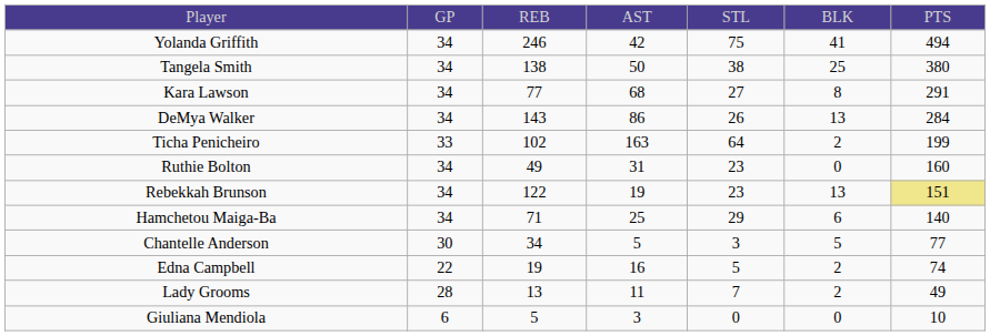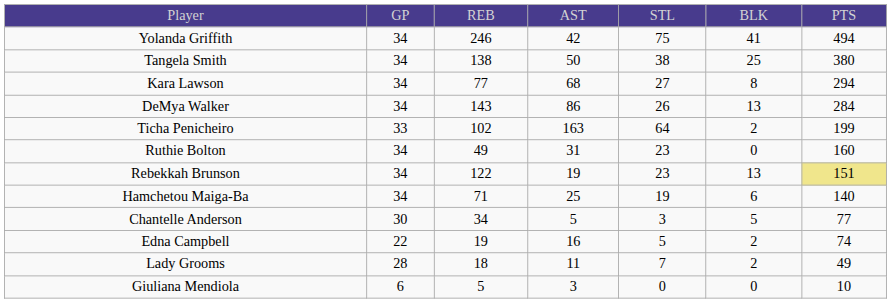 <table class="wikitable" width="50%">
 <tr align="center" style="background:#483b8d; color:#d3d3d3;">
 <td>Player</td>
 <td>GP</td>
 <td>REB</td>
 <td>AST</td>
 <td>STL</td>
 <td>BLK</td>
 <td>PTS</td>
 </tr>
 <tr align="center">
 <td>Yolanda Griffith</td>
 <td>34</td>
 <td>246</td>
 <td>42</td>
 <td>75</td>
 <td>41</td>
 <td>494</td>
 </tr>
 <tr align="center">
 <td>Tangela Smith</td>
 <td>34</td>
 <td>138</td>
 <td>50</td>
 <td>38</td>
 <td>25</td>
 <td>380</td>
 </tr>
 <tr align="center">
 <td>Kara Lawson</td>
 <td>34</td>
 <td>77</td>
 <td>68</td>
 <td>27</td>
 <td>8</td>
-<td>291</td>
+<td>294</td>
 </tr>
 <tr align="center">
 <td>DeMya Walker</td>
 <td>34</td>
 <td>143</td>
 <td>86</td>
 <td>26</td>
 <td>13</td>
 <td>284</td>
 </tr>
 <tr align="center">
 <td>Ticha Penicheiro</td>
 <td>33</td>
 <td>102</td>
 <td>163</td>
 <td>64</td>
 <td>2</td>
 <td>199</td>
 </tr>
 <tr align="center">
 <td>Ruthie Bolton</td>
 <td>34</td>
 <td>49</td>
 <td>31</td>
 <td>23</td>
 <td>0</td>
 <td>160</td>
 </tr>
 <tr align="center">
 <td>Rebekkah Brunson</td>
 <td>34</td>
 <td>122</td>
 <td>19</td>
 <td>23</td>
 <td>13</td>
 <td style="background: khaki;">151</td>
 </tr>
 <tr align="center">
 <td>Hamchetou Maiga-Ba</td>
 <td>34</td>
 <td>71</td>
 <td>25</td>
-<td>29</td>
+<td>19</td>
 <td>6</td>
 <td>140</td>
 </tr>
 <tr align="center">
 <td>Chantelle Anderson</td>
 <td>30</td>
 <td>34</td>
 <td>5</td>
 <td>3</td>
 <td>5</td>
 <td>77</td>
 </tr>
 <tr align="center">
 <td>Edna Campbell</td>
 <td>22</td>
 <td>19</td>
 <td>16</td>
 <td>5</td>
 <td>2</td>
 <td>74</td>
 </tr>
 <tr align="center">
 <td>Lady Grooms</td>
 <td>28</td>
-<td>13</td>
+<td>18</td>
 <td>11</td>
 <td>7</td>
 <td>2</td>
 <td>49</td>
 </tr>
 <tr align="center">
 <td>Giuliana Mendiola</td>
 <td>6</td>
 <td>5</td>
 <td>3</td>
 <td>0</td>
 <td>0</td>
 <td>10</td>
 </tr>
 </table>
